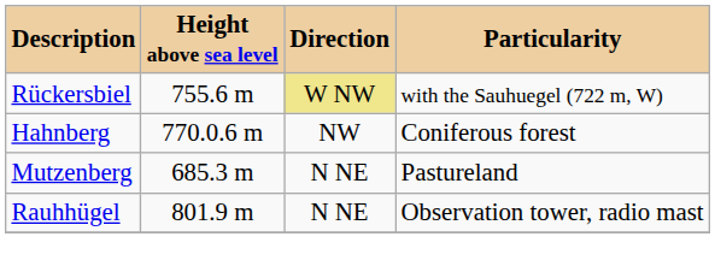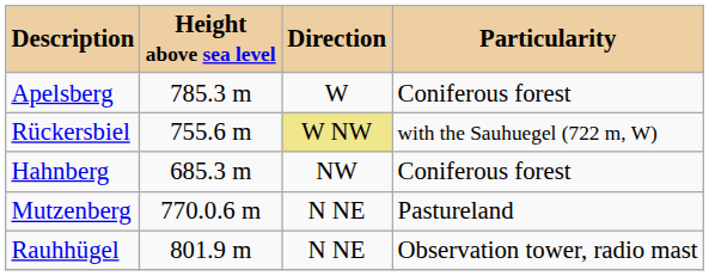 <table class="wikitable">
 <tr bgcolor="#EECFA1" align="center">
 <td><strong>Description</strong></td>
 <td><strong>Height <br><small> above <a href='#'>sea level</a> </small> </strong></td>
 <td><strong>Direction</strong></td>
 <td><strong>Particularity</strong></td>
+</tr>
+<tr>
+<td><a href='#'>Apelsberg</a></td>
+<td align="center">785.3 m</td>
+<td align="center">W</td>
+<td>Coniferous forest</td>
 </tr>
 <tr>
 <td><a href='#'>Rückersbiel</a></td>
 <td align="center">755.6 m</td>
 <td align="center" style="background: khaki;">W  NW</td>
 <td><small> with the Sauhuegel (722 m, W) </small></td>
 </tr>
 <tr>
 <td><a href='#'>Hahnberg</a></td>
-<td align="center">770.0.6 m</td>
+<td align="center">685.3 m</td>
 <td align="center">NW</td>
 <td>Coniferous forest</td>
 </tr>
 <tr>
 <td><a href='#'>Mutzenberg</a></td>
-<td align="center">685.3 m</td>
+<td align="center">770.0.6 m</td>
 <td align="center">N NE</td>
 <td>Pastureland</td>
 </tr>
 <tr>
 <td><a href='#'>Rauhhügel</a></td>
 <td align="center">801.9 m</td>
 <td align="center">N NE</td>
 <td align="center">Observation tower, radio mast</td>
 </tr>
 <tr>
 </tr>
 </table>
